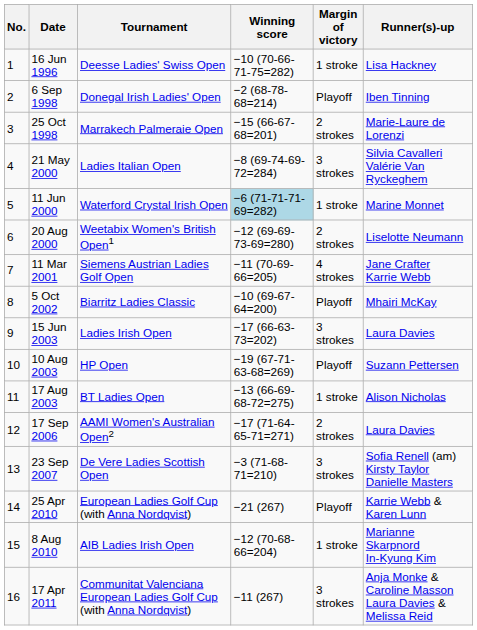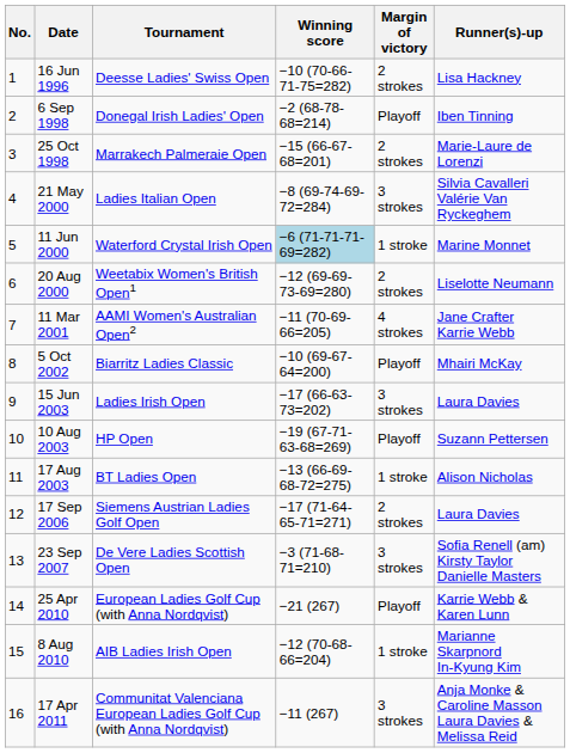 <table class="wikitable" style="font-size:95%;">
 <tr>
 <th>No.</th>
 <th>Date</th>
 <th>Tournament</th>
 <th>Winning score</th>
 <th>Margin of<br>victory</th>
 <th>Runner(s)-up</th>
 </tr>
 <tr>
 <td>1</td>
 <td>16 Jun <a href='#'>1996</a></td>
 <td><a href='#'>Deesse Ladies' Swiss Open</a></td>
 <td>−10 (70-66-71-75=282)</td>
-<td>1 stroke</td>
+<td>2 strokes</td>
 <td> <a href='#'>Lisa Hackney</a></td>
 </tr>
 <tr>
 <td>2</td>
 <td>6 Sep <a href='#'>1998</a></td>
 <td><a href='#'>Donegal Irish Ladies' Open</a></td>
 <td>−2 (68-78-68=214)</td>
 <td>Playoff</td>
 <td> <a href='#'>Iben Tinning</a></td>
 </tr>
 <tr>
 <td>3</td>
 <td>25 Oct <a href='#'>1998</a></td>
 <td><a href='#'>Marrakech Palmeraie Open</a></td>
 <td>−15 (66-67-68=201)</td>
 <td>2 strokes</td>
 <td> <a href='#'>Marie-Laure de Lorenzi</a></td>
 </tr>
 <tr>
 <td>4</td>
 <td>21 May <a href='#'>2000</a></td>
 <td><a href='#'>Ladies Italian Open</a></td>
 <td>−8 (69-74-69-72=284)</td>
 <td>3 strokes</td>
 <td> <a href='#'>Silvia Cavalleri</a><br> <a href='#'>Valérie Van Ryckeghem</a></td>
 </tr>
 <tr>
 <td>5</td>
 <td>11 Jun <a href='#'>2000</a></td>
 <td><a href='#'>Waterford Crystal Irish Open</a></td>
 <td style="background: lightblue;">−6 (71-71-71-69=282)</td>
 <td>1 stroke</td>
 <td> <a href='#'>Marine Monnet</a></td>
 </tr>
 <tr>
 <td>6</td>
 <td>20 Aug <a href='#'>2000</a></td>
 <td><a href='#'>Weetabix Women's British Open</a><sup>1</sup></td>
 <td>−12 (69-69-73-69=280)</td>
 <td>2 strokes</td>
 <td> <a href='#'>Liselotte Neumann</a></td>
 </tr>
 <tr>
 <td>7</td>
 <td>11 Mar <a href='#'>2001</a></td>
-<td><a href='#'>Siemens Austrian Ladies Golf Open</a></td>
+<td><a href='#'>AAMI Women's Australian Open</a><sup>2</sup></td>
 <td>−11 (70-69-66=205)</td>
 <td>4 strokes</td>
 <td> <a href='#'>Jane Crafter</a><br> <a href='#'>Karrie Webb</a></td>
 </tr>
 <tr>
 <td>8</td>
 <td>5 Oct <a href='#'>2002</a></td>
 <td><a href='#'>Biarritz Ladies Classic</a></td>
 <td>−10 (69-67-64=200)</td>
 <td>Playoff</td>
 <td> <a href='#'>Mhairi McKay</a></td>
 </tr>
 <tr>
 <td>9</td>
 <td>15 Jun <a href='#'>2003</a></td>
 <td><a href='#'>Ladies Irish Open</a></td>
 <td>−17 (66-63-73=202)</td>
 <td>3 strokes</td>
 <td> <a href='#'>Laura Davies</a></td>
 </tr>
 <tr>
 <td>10</td>
 <td>10 Aug <a href='#'>2003</a></td>
 <td><a href='#'>HP Open</a></td>
 <td>−19 (67-71-63-68=269)</td>
 <td>Playoff</td>
 <td> <a href='#'>Suzann Pettersen</a></td>
 </tr>
 <tr>
 <td>11</td>
 <td>17 Aug <a href='#'>2003</a></td>
 <td><a href='#'>BT Ladies Open</a></td>
 <td>−13 (66-69-68-72=275)</td>
 <td>1 stroke</td>
 <td> <a href='#'>Alison Nicholas</a></td>
 </tr>
 <tr>
 <td>12</td>
 <td>17 Sep <a href='#'>2006</a></td>
-<td><a href='#'>AAMI Women's Australian Open</a><sup>2</sup></td>
+<td><a href='#'>Siemens Austrian Ladies Golf Open</a></td>
 <td>−17 (71-64-65-71=271)</td>
 <td>2 strokes</td>
 <td> <a href='#'>Laura Davies</a></td>
 </tr>
 <tr>
 <td>13</td>
 <td>23 Sep <a href='#'>2007</a></td>
 <td><a href='#'>De Vere Ladies Scottish Open</a></td>
 <td>−3 (71-68-71=210)</td>
 <td>3 strokes</td>
 <td> <a href='#'>Sofia Renell</a> (am)<br> <a href='#'>Kirsty Taylor</a><br> <a href='#'>Danielle Masters</a></td>
 </tr>
 <tr>
 <td>14</td>
 <td>25 Apr <a href='#'>2010</a></td>
 <td><a href='#'>European Ladies Golf Cup</a><br>(with <a href='#'>Anna Nordqvist</a>)</td>
 <td>−21 (267)</td>
 <td>Playoff</td>
 <td> <a href='#'>Karrie Webb</a> & <a href='#'>Karen Lunn</a></td>
 </tr>
 <tr>
 <td>15</td>
 <td>8 Aug <a href='#'>2010</a></td>
 <td><a href='#'>AIB Ladies Irish Open</a></td>
 <td>−12 (70-68-66=204)</td>
 <td>1 stroke</td>
 <td> <a href='#'>Marianne Skarpnord</a><br> <a href='#'>In-Kyung Kim</a></td>
 </tr>
 <tr>
 <td>16</td>
 <td>17 Apr <a href='#'>2011</a></td>
 <td><a href='#'>Communitat Valenciana European Ladies Golf Cup</a><br>(with <a href='#'>Anna Nordqvist</a>)</td>
 <td>−11 (267)</td>
 <td>3 strokes</td>
 <td> <a href='#'>Anja Monke</a> & <a href='#'>Caroline Masson</a><br> <a href='#'>Laura Davies</a> & <a href='#'>Melissa Reid</a></td>
 </tr>
 </table>
